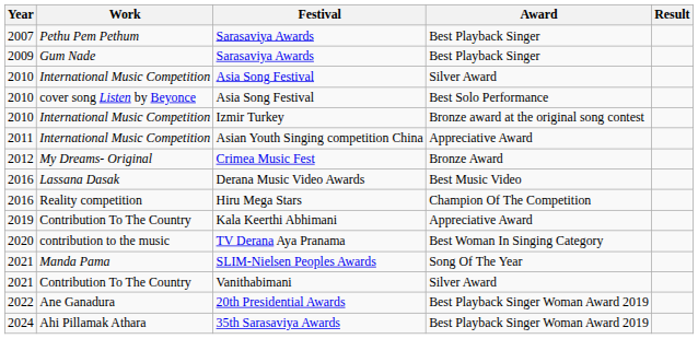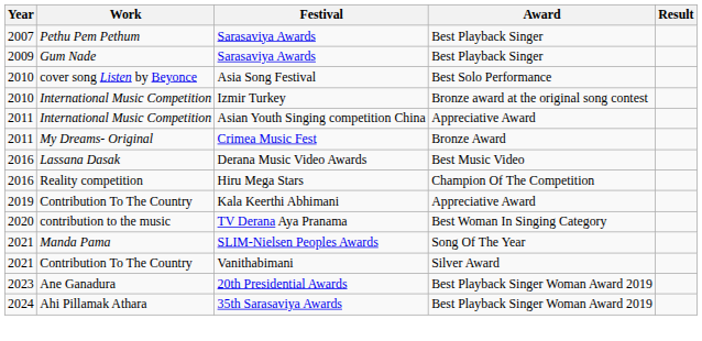 <table class="wikitable">
 <tr>
 <th>Year</th>
 <th>Work</th>
 <th>Festival</th>
 <th>Award</th>
 <th>Result</th>
 </tr>
 <tr>
 <td>2007</td>
 <td><em>Pethu Pem Pethum</em></td>
 <td><a href='#'>Sarasaviya Awards</a></td>
 <td>Best Playback Singer</td>
 <td></td>
 </tr>
 <tr>
 <td>2009</td>
 <td><em>Gum Nade</em></td>
 <td><a href='#'>Sarasaviya Awards</a></td>
 <td>Best Playback Singer</td>
 <td></td>
 </tr>
 <tr>
 <td>2010</td>
-<td><em>International Music Competition</em></td>
-<td><a href='#'>Asia Song Festival</a></td>
-<td>Silver Award</td>
-<td></td>
-</tr>
-<tr>
-<td>2010</td>
 <td>cover song <em><a href='#'>Listen</a></em> by <a href='#'>Beyonce</a></td>
 <td>Asia Song Festival</td>
 <td>Best Solo Performance</td>
 <td></td>
 </tr>
 <tr>
 <td>2010</td>
 <td><em>International Music Competition</em></td>
 <td>Izmir Turkey</td>
 <td>Bronze award at the original song contest</td>
 <td></td>
 </tr>
 <tr>
 <td>2011</td>
 <td><em>International Music Competition</em></td>
 <td>Asian Youth Singing competition China</td>
 <td>Appreciative Award</td>
 <td></td>
 </tr>
 <tr>
-<td>2012</td>
+<td>2011</td>
 <td><em>My Dreams- Original</em></td>
 <td><a href='#'>Crimea Music Fest</a></td>
 <td>Bronze Award</td>
 <td></td>
 </tr>
 <tr>
 <td>2016</td>
 <td><em>Lassana Dasak</em></td>
 <td>Derana Music Video Awards</td>
 <td>Best Music Video</td>
 <td></td>
 </tr>
 <tr>
 <td>2016</td>
 <td>Reality competition</td>
 <td>Hiru Mega Stars</td>
 <td>Champion Of The Competition</td>
 <td></td>
 </tr>
 <tr>
 <td>2019</td>
 <td>Contribution To The Country</td>
 <td>Kala Keerthi Abhimani</td>
 <td>Appreciative Award</td>
 <td></td>
 </tr>
 <tr>
 <td>2020</td>
 <td>contribution to the music</td>
 <td><a href='#'>TV Derana</a> Aya Pranama</td>
 <td>Best Woman In Singing Category</td>
 <td></td>
 </tr>
 <tr>
 <td rowspan '4'>2021</td>
 <td><em>Manda Pama</em></td>
 <td><a href='#'>SLIM-Nielsen Peoples Awards</a></td>
 <td>Song Of The Year</td>
 <td></td>
 </tr>
 <tr>
 <td>2021</td>
 <td>Contribution To The Country</td>
 <td>Vanithabimani</td>
 <td>Silver Award</td>
 <td></td>
 </tr>
 <tr>
-<td>2022</td>
+<td>2023</td>
 <td>Ane Ganadura</td>
 <td><a href='#'>20th Presidential Awards</a></td>
 <td>Best Playback Singer Woman Award 2019</td>
 <td></td>
 </tr>
 <tr>
 <td>2024</td>
 <td>Ahi Pillamak Athara</td>
 <td><a href='#'>35th Sarasaviya Awards</a></td>
 <td>Best Playback Singer Woman Award 2019</td>
 <td></td>
 </tr>
 </table>
